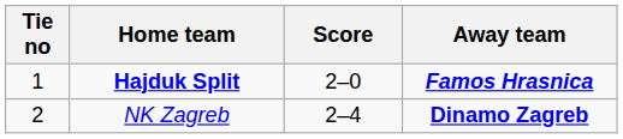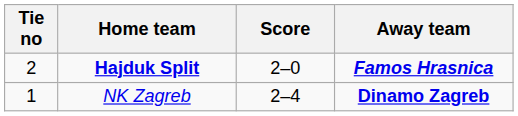 <table class="wikitable" style="text-align: center">
 <tr>
 <th width=40>Tie no</th>
 <th width=150>Home team</th>
 <th width=80>Score</th>
 <th width=150>Away team</th>
 </tr>
 <tr>
-<td>1</td>
+<td>2</td>
 <td><strong><a href='#'>Hajduk Split</a></strong></td>
 <td>2–0</td>
 <td><strong><em><a href='#'>Famos Hrasnica</a></em></strong></td>
 </tr>
 <tr>
-<td>2</td>
+<td>1</td>
 <td><em><a href='#'>NK Zagreb</a></em></td>
 <td>2–4</td>
 <td><strong><a href='#'>Dinamo Zagreb</a></strong></td>
 </tr>
 </table>
